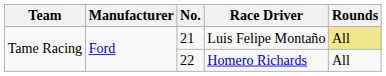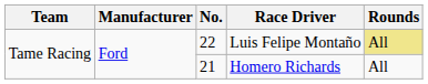 <table class="wikitable">
 <tr>
 <th>Team</th>
 <th>Manufacturer</th>
 <th>No.</th>
 <th>Race Driver</th>
 <th>Rounds</th>
 </tr>
 <tr>
 <td rowspan=2>Tame Racing</td>
 <td rowspan=2><a href='#'>Ford</a></td>
-<td>21</td>
+<td>22</td>
 <td>Luis Felipe Montaño</td>
 <td style="background: khaki;">All</td>
 </tr>
 <tr>
-<td>22</td>
+<td>21</td>
 <td><a href='#'>Homero Richards</a></td>
 <td>All</td>
 </tr>
 </table>
